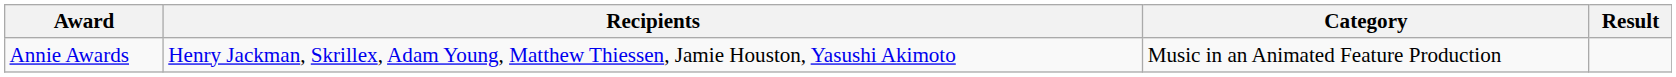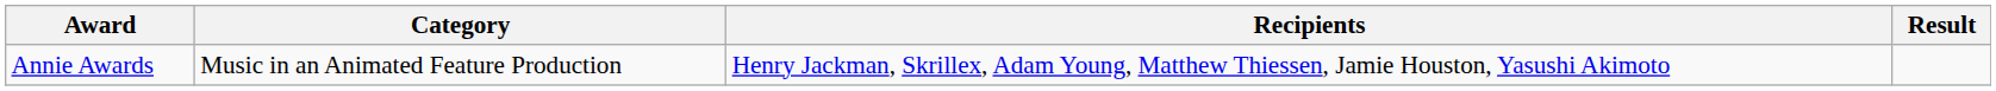 <table class="wikitable plainrowheaders sortable" style="width:100%;">
 <tr>
 <th scope="col">Award</th>
+<th scope="col">Category</th>
 <th scope="col">Recipients</th>
-<th scope="col">Category</th>
 <th scope="col">Result</th>
 </tr>
 <tr>
 <td><a href='#'>Annie Awards</a></td>
+<td>Music in an Animated Feature Production</td>
 <td><a href='#'>Henry Jackman</a>, <a href='#'>Skrillex</a>, <a href='#'>Adam Young</a>, <a href='#'>Matthew Thiessen</a>, Jamie Houston, <a href='#'>Yasushi Akimoto</a></td>
-<td>Music in an Animated Feature Production</td>
 <td></td>
 </tr>
 </table>
